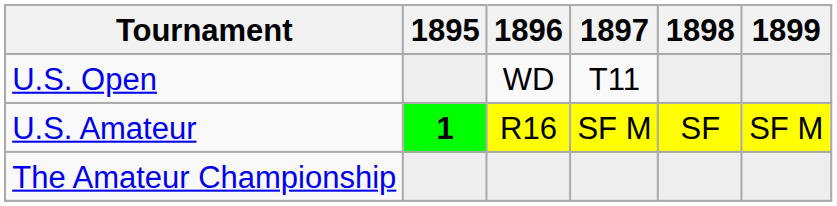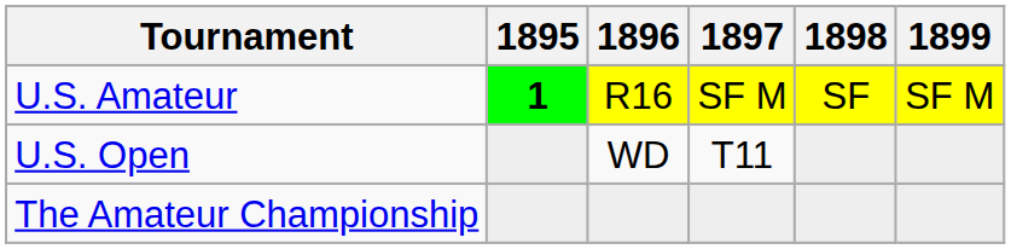 <table class="wikitable" style="font-size:95%;text-align:center;">
 <tr>
 <th>Tournament</th>
 <th>1895</th>
 <th>1896</th>
 <th>1897</th>
 <th>1898</th>
 <th>1899</th>
 </tr>
 <tr>
+<td align=left><a href='#'>U.S. Amateur</a></td>
+<td align="center" style="background:#00ff00;"><strong>1</strong></td>
+<td align="center" style="background:yellow;">R16</td>
+<td align="center" style="background:yellow;">SF <span>M</span></td>
+<td align="center" style="background:yellow;">SF</td>
+<td align="center" style="background:yellow;">SF <span>M</span></td>
+</tr>
+<tr>
 <td align=left><a href='#'>U.S. Open</a></td>
 <td style="background:#eeeeee;"></td>
 <td>WD</td>
 <td>T11</td>
 <td style="background:#eeeeee;"></td>
 <td style="background:#eeeeee;"></td>
-</tr>
-<tr>
-<td align=left><a href='#'>U.S. Amateur</a></td>
-<td align="center" style="background:#00ff00;"><strong>1</strong></td>
-<td align="center" style="background:yellow;">R16</td>
-<td align="center" style="background:yellow;">SF <span>M</span></td>
-<td align="center" style="background:yellow;">SF</td>
-<td align="center" style="background:yellow;">SF <span>M</span></td>
 </tr>
 <tr>
 <td align=left><a href='#'>The Amateur Championship</a></td>
 <td style="background:#eeeeee;"></td>
 <td style="background:#eeeeee;"></td>
 <td style="background:#eeeeee;"></td>
 <td style="background:#eeeeee;"></td>
 <td style="background:#eeeeee;"></td>
 </tr>
 </table>
